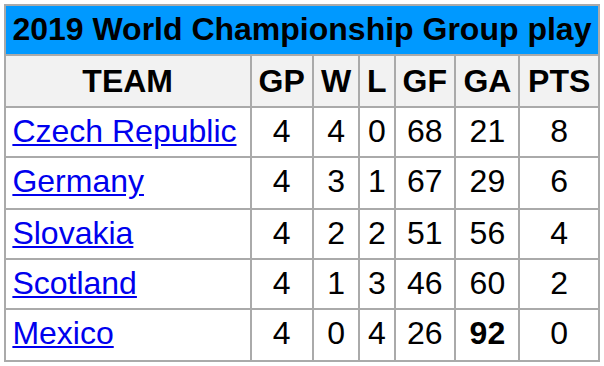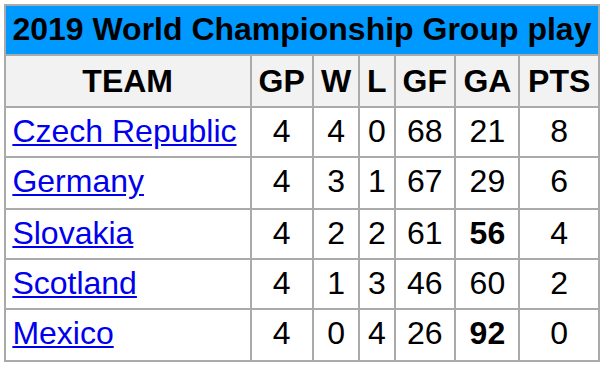 <table class="wikitable">
 <tr bgcolor="#0099FF">
 <td colspan="7" align="center"><strong>2019 World Championship Group play</strong></td>
 </tr>
 <tr bgcolor="0099FF">
 <th>TEAM</th>
 <th>GP</th>
 <th>W</th>
 <th>L</th>
 <th>GF</th>
 <th>GA</th>
 <th>PTS</th>
 </tr>
 <tr align="center" bgcolor="#ffffff">
 <td align="left"><a href='#'>Czech Republic</a></td>
 <td>4</td>
 <td>4</td>
 <td>0</td>
 <td>68</td>
 <td>21</td>
 <td>8</td>
 </tr>
 <tr align="center" bgcolor="#ffffff">
 <td align="left"><a href='#'>Germany</a></td>
 <td>4</td>
 <td>3</td>
 <td>1</td>
 <td>67</td>
 <td>29</td>
 <td>6</td>
 </tr>
 <tr align="center" bgcolor="#ffffff">
 <td align="left"><a href='#'>Slovakia</a></td>
 <td>4</td>
 <td>2</td>
 <td>2</td>
-<td>51</td>
-<td>56</td>
+<td>61</td>
+<td><strong>56</strong></td>
 <td>4</td>
 </tr>
 <tr align="center" bgcolor="#ffffff">
 <td align="left"><a href='#'>Scotland</a></td>
 <td>4</td>
 <td>1</td>
 <td>3</td>
 <td>46</td>
 <td>60</td>
 <td>2</td>
 </tr>
 <tr align="center" bgcolor="#ffffff">
 <td align="left"><a href='#'>Mexico</a></td>
 <td>4</td>
 <td>0</td>
 <td>4</td>
 <td>26</td>
 <td><strong>92</strong></td>
 <td>0</td>
 </tr>
 </table>
